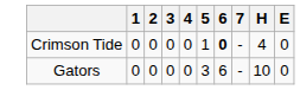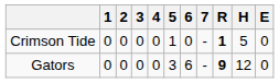 <table align = right border="2" cellpadding="4" cellspacing="0" style="margin: 1em 1em 1em 1em; background: #F9F9F9; border: 1px #aaa solid; border-collapse: collapse;">
 <tr align=center style="background: #F2F2F2;">
 <th></th>
 <th>1</th>
 <th>2</th>
 <th>3</th>
 <th>4</th>
 <th>5</th>
 <th>6</th>
 <th>7</th>
+<th>R</th>
 <th>H</th>
 <th>E</th>
 </tr>
 <tr align=center>
 <td>Crimson Tide</td>
 <td>0</td>
 <td>0</td>
 <td>0</td>
 <td>0</td>
 <td>1</td>
-<td><strong>0</strong></td>
+<td>0</td>
 <td>-</td>
-<td>4</td>
+<td><strong>1</strong></td>
+<td>5</td>
 <td>0</td>
 </tr>
 <tr align=center>
 <td>Gators</td>
 <td>0</td>
 <td>0</td>
 <td>0</td>
 <td>0</td>
 <td>3</td>
 <td>6</td>
 <td>-</td>
-<td>10</td>
+<td><strong>9</strong></td>
+<td>12</td>
 <td>0</td>
 </tr>
 </table>
